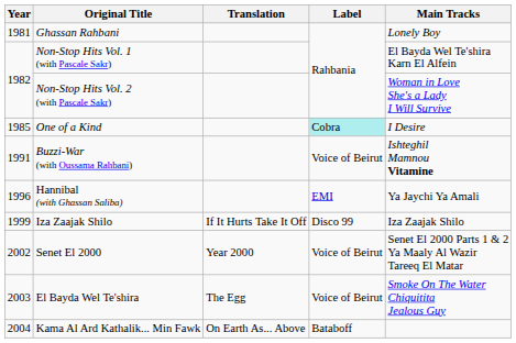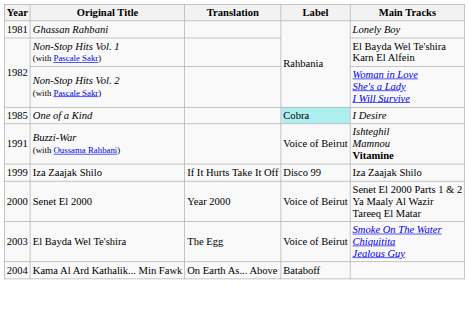 <table class="wikitable sortable" border="2">
 <tr>
 <th scope="col">Year</th>
 <th scope="col">Original Title</th>
 <th scope="col">Translation</th>
 <th scope="col">Label</th>
 <th scope="col">Main Tracks</th>
 </tr>
 <tr>
 <td>1981</td>
 <td><em>Ghassan Rahbani</em></td>
 <td></td>
 <td rowspan="3">Rahbania</td>
 <td><em>Lonely Boy</em></td>
 </tr>
 <tr>
 <td rowspan="2">1982</td>
 <td><em>Non-Stop Hits Vol. 1</em> <br><small>(with <a href='#'>Pascale Sakr</a>)</small></td>
 <td></td>
 <td></em>El Bayda Wel Te'shira<em><br></em>Karn El Alfein<em></td>
 </tr>
 <tr>
 <td><em>Non-Stop Hits Vol. 2</em> <br><small>(with <a href='#'>Pascale Sakr</a>)</small></td>
 <td></td>
 <td><em><a href='#'>Woman in Love</a></em><br><em><a href='#'>She's a Lady</a></em><br><em><a href='#'>I Will Survive</a></em></td>
 </tr>
 <tr>
 <td>1985</td>
 <td><em>One of a Kind</em></td>
 <td></td>
 <td style="background: paleturquoise;">Cobra</td>
 <td><em>I Desire</em></td>
 </tr>
 <tr>
 <td>1991</td>
 <td><em>Buzzi-War</em> <br><small>(with <a href='#'>Oussama Rahbani</a>)</small></td>
 <td></td>
 <td>Voice of Beirut</td>
 <td><em>Ishteghil</em><br><em>Mamnou<strong><br></em>Vitamine<em></td>
 </tr>
 <tr>
-<td>1996</td>
-<td></em>Hannibal<em> <br><small>(with Ghassan Saliba)</small></td>
-<td></td>
-<td><a href='#'>EMI</a></td>
-<td></em>Ya Jaychi Ya Amali<em></td>
-</tr>
-<tr>
 <td>1999</td>
 <td></em>Iza Zaajak Shilo<em></td>
 <td></em>If It Hurts Take It Off<em></td>
 <td>Disco 99</td>
 <td></em>Iza Zaajak Shilo<em></td>
 </tr>
 <tr>
-<td>2002</td>
+<td>2000</td>
 <td></em>Senet El 2000<em></td>
 <td></em>Year 2000<em></td>
 <td>Voice of Beirut</td>
 <td></em>Senet El 2000 Parts 1 & 2<em><br></em>Ya Maaly Al Wazir<em><br></em>Tareeq El Matar<em></td>
 </tr>
 <tr>
 <td>2003</td>
 <td></em>El Bayda Wel Te'shira<em></td>
 <td></em>The Egg<em></td>
 <td>Voice of Beirut</td>
 <td><em><a href='#'>Smoke On The Water</a></em><br><em><a href='#'>Chiquitita</a></em><br><em><a href='#'>Jealous Guy</a></em></td>
 </tr>
 <tr>
 <td>2004</td>
 <td></em>Kama Al Ard Kathalik... Min Fawk<em></td>
 <td></em>On Earth As... Above<em></td>
 <td>Bataboff</td>
 <td></td>
 </tr>
 </table>
